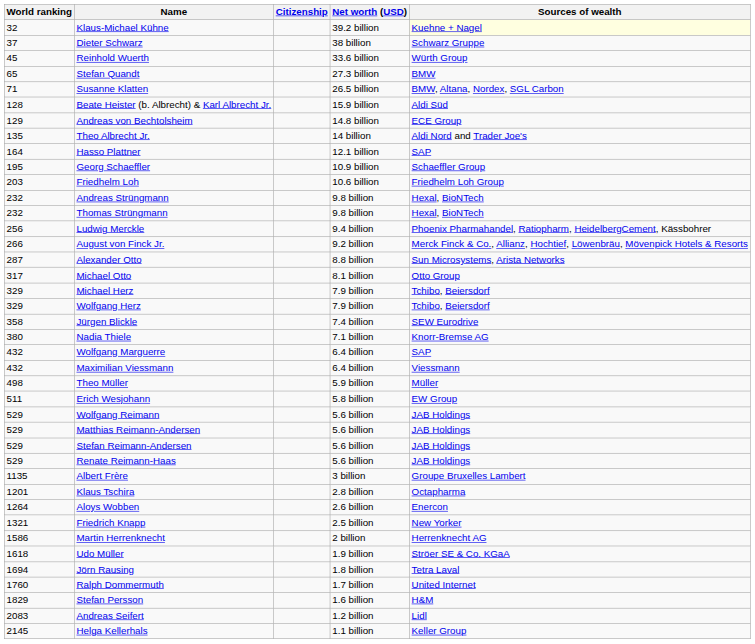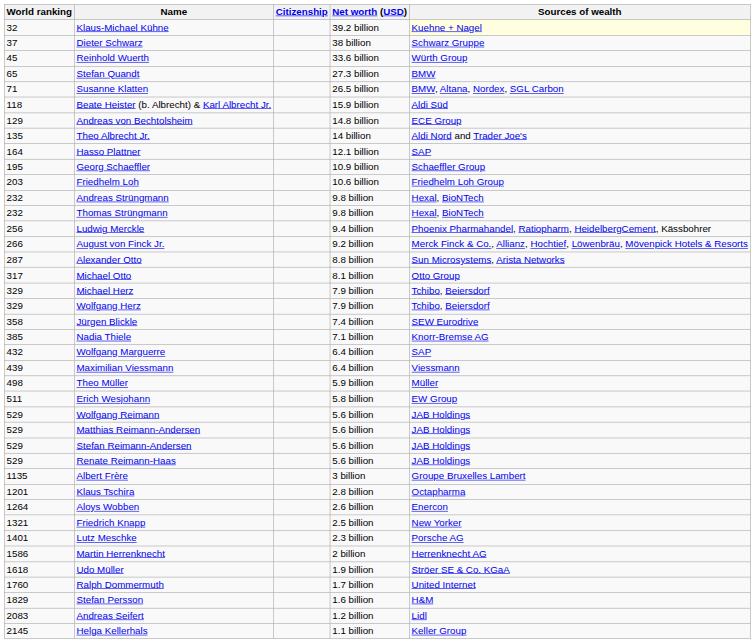 <table class="wikitable">
 <tr>
 <th>World ranking</th>
 <th>Name</th>
 <th><a href='#'>Citizenship</a></th>
 <th><a href='#'>Net worth</a> (<a href='#'>USD</a>)</th>
 <th>Sources of wealth</th>
 </tr>
 <tr>
 <td>32</td>
 <td><a href='#'>Klaus-Michael Kühne</a></td>
 <td></td>
 <td>39.2 billion</td>
 <td style="background: lightyellow;"><a href='#'>Kuehne + Nagel</a></td>
 </tr>
 <tr>
 <td>37</td>
 <td><a href='#'>Dieter Schwarz</a></td>
 <td></td>
 <td>38 billion</td>
 <td><a href='#'>Schwarz Gruppe</a></td>
 </tr>
 <tr>
 <td>45</td>
 <td><a href='#'>Reinhold Wuerth</a></td>
 <td></td>
 <td>33.6 billion</td>
 <td><a href='#'>Würth Group</a></td>
 </tr>
 <tr>
 <td>65</td>
 <td><a href='#'>Stefan Quandt</a></td>
 <td></td>
 <td>27.3 billion</td>
 <td><a href='#'>BMW</a></td>
 </tr>
 <tr>
 <td>71</td>
 <td><a href='#'>Susanne Klatten</a></td>
 <td></td>
 <td>26.5 billion</td>
 <td><a href='#'>BMW</a>, <a href='#'>Altana</a>, <a href='#'>Nordex</a>, <a href='#'>SGL Carbon</a></td>
 </tr>
 <tr>
-<td>128</td>
+<td>118</td>
 <td><a href='#'>Beate Heister</a> (b. Albrecht) & <a href='#'>Karl Albrecht Jr.</a></td>
 <td></td>
 <td>15.9 billion</td>
 <td><a href='#'>Aldi Süd</a></td>
 </tr>
 <tr>
 <td>129</td>
 <td><a href='#'>Andreas von Bechtolsheim</a></td>
 <td></td>
 <td>14.8 billion</td>
 <td><a href='#'>ECE Group</a></td>
 </tr>
 <tr>
 <td>135</td>
 <td><a href='#'>Theo Albrecht Jr.</a></td>
 <td></td>
 <td>14 billion</td>
 <td><a href='#'>Aldi Nord</a> and <a href='#'>Trader Joe's</a></td>
 </tr>
 <tr>
 <td>164</td>
 <td><a href='#'>Hasso Plattner</a></td>
 <td></td>
 <td>12.1 billion</td>
 <td><a href='#'>SAP</a></td>
 </tr>
 <tr>
 <td>195</td>
 <td><a href='#'>Georg Schaeffler</a></td>
 <td></td>
 <td>10.9 billion</td>
 <td><a href='#'>Schaeffler Group</a></td>
 </tr>
 <tr>
 <td>203</td>
 <td><a href='#'>Friedhelm Loh</a></td>
 <td></td>
 <td>10.6 billion</td>
 <td><a href='#'>Friedhelm Loh Group</a></td>
 </tr>
 <tr>
 <td>232</td>
 <td><a href='#'>Andreas Strüngmann</a></td>
 <td></td>
 <td>9.8 billion</td>
 <td><a href='#'>Hexal</a>, <a href='#'>BioNTech</a></td>
 </tr>
 <tr>
 <td>232</td>
 <td><a href='#'>Thomas Strüngmann</a></td>
 <td></td>
 <td>9.8 billion</td>
 <td><a href='#'>Hexal</a>, <a href='#'>BioNTech</a></td>
 </tr>
 <tr>
 <td>256</td>
 <td><a href='#'>Ludwig Merckle</a></td>
 <td></td>
 <td>9.4 billion</td>
 <td><a href='#'>Phoenix Pharmahandel</a>, <a href='#'>Ratiopharm</a>, <a href='#'>HeidelbergCement</a>, Kässbohrer</td>
 </tr>
 <tr>
 <td>266</td>
 <td><a href='#'>August von Finck Jr.</a></td>
 <td></td>
 <td>9.2 billion</td>
 <td><a href='#'>Merck Finck & Co.</a>, <a href='#'>Allianz</a>, <a href='#'>Hochtief</a>, <a href='#'>Löwenbräu</a>, <a href='#'>Mövenpick Hotels & Resorts</a></td>
 </tr>
 <tr>
 <td>287</td>
 <td><a href='#'>Alexander Otto</a></td>
 <td></td>
 <td>8.8 billion</td>
 <td><a href='#'>Sun Microsystems</a>, <a href='#'>Arista Networks</a></td>
 </tr>
 <tr>
 <td>317</td>
 <td><a href='#'>Michael Otto</a></td>
 <td></td>
 <td>8.1 billion</td>
 <td><a href='#'>Otto Group</a></td>
 </tr>
 <tr>
 <td>329</td>
 <td><a href='#'>Michael Herz</a></td>
 <td></td>
 <td>7.9 billion</td>
 <td><a href='#'>Tchibo</a>, <a href='#'>Beiersdorf</a></td>
 </tr>
 <tr>
 <td>329</td>
 <td><a href='#'>Wolfgang Herz</a></td>
 <td></td>
 <td>7.9 billion</td>
 <td><a href='#'>Tchibo</a>, <a href='#'>Beiersdorf</a></td>
 </tr>
 <tr>
 <td>358</td>
 <td><a href='#'>Jürgen Blickle</a></td>
 <td></td>
 <td>7.4 billion</td>
 <td><a href='#'>SEW Eurodrive</a></td>
 </tr>
 <tr>
-<td>380</td>
+<td>385</td>
 <td><a href='#'>Nadia Thiele</a></td>
 <td></td>
 <td>7.1 billion</td>
 <td><a href='#'>Knorr-Bremse AG</a></td>
 </tr>
 <tr>
 <td>432</td>
 <td><a href='#'>Wolfgang Marguerre</a></td>
 <td></td>
 <td>6.4 billion</td>
 <td><a href='#'>SAP</a></td>
 </tr>
 <tr>
-<td>432</td>
+<td>439</td>
 <td><a href='#'>Maximilian Viessmann</a></td>
 <td></td>
 <td>6.4 billion</td>
 <td><a href='#'>Viessmann</a></td>
 </tr>
 <tr>
 <td>498</td>
 <td><a href='#'>Theo Müller</a></td>
 <td></td>
 <td>5.9 billion</td>
 <td><a href='#'>Müller</a></td>
 </tr>
 <tr>
 <td>511</td>
 <td><a href='#'>Erich Wesjohann</a></td>
 <td></td>
 <td>5.8 billion</td>
 <td><a href='#'>EW Group</a></td>
 </tr>
 <tr>
 <td>529</td>
 <td><a href='#'>Wolfgang Reimann</a></td>
 <td></td>
 <td>5.6 billion</td>
 <td><a href='#'>JAB Holdings</a></td>
 </tr>
 <tr>
 <td>529</td>
 <td><a href='#'>Matthias Reimann-Andersen</a></td>
 <td></td>
 <td>5.6 billion</td>
 <td><a href='#'>JAB Holdings</a></td>
 </tr>
 <tr>
 <td>529</td>
 <td><a href='#'>Stefan Reimann-Andersen</a></td>
 <td></td>
 <td>5.6 billion</td>
 <td><a href='#'>JAB Holdings</a></td>
 </tr>
 <tr>
 <td>529</td>
 <td><a href='#'>Renate Reimann-Haas</a></td>
 <td></td>
 <td>5.6 billion</td>
 <td><a href='#'>JAB Holdings</a></td>
 </tr>
 <tr>
 <td>1135</td>
 <td><a href='#'>Albert Frère</a></td>
 <td></td>
 <td>3 billion</td>
 <td><a href='#'>Groupe Bruxelles Lambert</a></td>
 </tr>
 <tr>
 <td>1201</td>
 <td><a href='#'>Klaus Tschira</a></td>
 <td></td>
 <td>2.8 billion</td>
 <td><a href='#'>Octapharma</a></td>
 </tr>
 <tr>
 <td>1264</td>
 <td><a href='#'>Aloys Wobben</a></td>
 <td></td>
 <td>2.6 billion</td>
 <td><a href='#'>Enercon</a></td>
 </tr>
 <tr>
 <td>1321</td>
 <td><a href='#'>Friedrich Knapp</a></td>
 <td></td>
 <td>2.5 billion</td>
 <td><a href='#'>New Yorker</a></td>
 </tr>
 <tr>
+<td>1401</td>
+<td><a href='#'>Lutz Meschke</a></td>
+<td></td>
+<td>2.3 billion</td>
+<td><a href='#'>Porsche AG</a></td>
+</tr>
+<tr>
 <td>1586</td>
 <td><a href='#'>Martin Herrenknecht</a></td>
 <td></td>
 <td>2 billion</td>
 <td><a href='#'>Herrenknecht AG</a></td>
 </tr>
 <tr>
 <td>1618</td>
 <td><a href='#'>Udo Müller</a></td>
 <td></td>
 <td>1.9 billion</td>
 <td><a href='#'>Ströer SE & Co. KGaA</a></td>
-</tr>
-<tr>
-<td>1694</td>
-<td><a href='#'>Jörn Rausing</a></td>
-<td></td>
-<td>1.8 billion</td>
-<td><a href='#'>Tetra Laval</a></td>
 </tr>
 <tr>
 <td>1760</td>
 <td><a href='#'>Ralph Dommermuth</a></td>
 <td></td>
 <td>1.7 billion</td>
 <td><a href='#'>United Internet</a></td>
 </tr>
 <tr>
 <td>1829</td>
 <td><a href='#'>Stefan Persson</a></td>
 <td></td>
 <td>1.6 billion</td>
 <td><a href='#'>H&M</a></td>
 </tr>
 <tr>
 <td>2083</td>
 <td><a href='#'>Andreas Seifert</a></td>
 <td></td>
 <td>1.2 billion</td>
 <td><a href='#'>Lidl</a></td>
 </tr>
 <tr>
 <td>2145</td>
 <td><a href='#'>Helga Kellerhals</a></td>
 <td></td>
 <td>1.1 billion</td>
 <td><a href='#'>Keller Group</a></td>
 </tr>
 </table>
